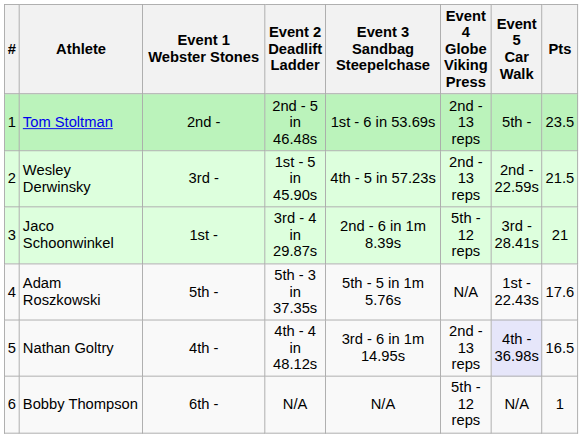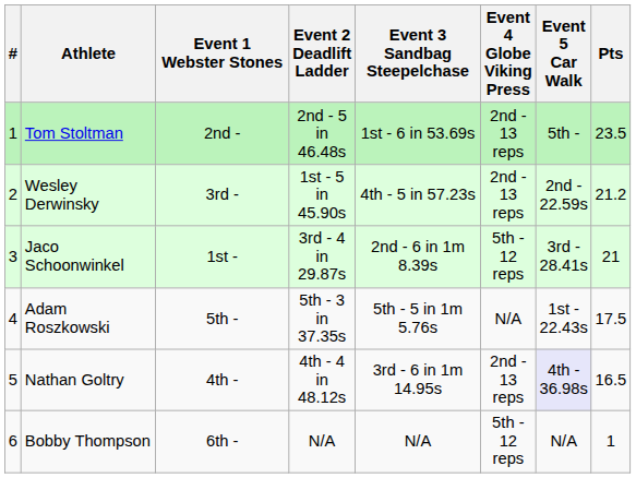 <table class="wikitable sortable" style="text-align:center;width: 100%;">
 <tr>
 <th>#</th>
 <th style=width:10em>Athlete</th>
 <th style=width:12.5em>Event 1<br>Webster Stones</th>
 <th>Event 2<br>Deadlift Ladder</th>
 <th style=width:8.5em>Event 3<br>Sandbag Steepelchase</th>
 <th>Event 4<br>Globe Viking Press</th>
 <th>Event 5<br>Car Walk</th>
 <th>Pts</th>
 </tr>
 <tr bgcolor=bbf3bb>
 <td align="center">1</td>
 <td align=left> <a href='#'>Tom Stoltman</a></td>
 <td>2nd - </td>
 <td>2nd - 5 in 46.48s</td>
 <td>1st - 6 in 53.69s</td>
 <td>2nd - 13 reps</td>
 <td>5th - </td>
 <td align="center">23.5</td>
 </tr>
 <tr bgcolor=ddffdd>
 <td align="center">2</td>
 <td align=left> Wesley Derwinsky</td>
 <td>3rd - </td>
 <td>1st - 5 in 45.90s</td>
 <td>4th - 5 in 57.23s</td>
 <td>2nd - 13 reps</td>
 <td>2nd - 22.59s</td>
-<td align="center">21.5</td>
+<td align="center">21.2</td>
 </tr>
 <tr bgcolor=ddffdd>
 <td align="center">3</td>
 <td align=left> Jaco Schoonwinkel</td>
 <td>1st - </td>
 <td>3rd - 4 in 29.87s</td>
 <td>2nd - 6 in 1m 8.39s</td>
 <td>5th - 12 reps</td>
 <td>3rd - 28.41s</td>
 <td align="center">21</td>
 </tr>
 <tr>
 <td align="center">4</td>
 <td align=left> Adam Roszkowski</td>
 <td>5th - </td>
 <td>5th - 3 in 37.35s</td>
 <td>5th - 5 in 1m 5.76s</td>
 <td>N/A</td>
 <td>1st - 22.43s</td>
-<td align="center">17.6</td>
+<td align="center">17.5</td>
 </tr>
 <tr>
 <td align="center">5</td>
 <td align=left> Nathan Goltry</td>
 <td>4th - </td>
 <td>4th - 4 in 48.12s</td>
 <td>3rd - 6 in 1m 14.95s</td>
 <td>2nd - 13 reps</td>
 <td style="background: lavender;">4th - 36.98s</td>
 <td align="center">16.5</td>
 </tr>
 <tr>
 <td>6</td>
 <td align=left> Bobby Thompson</td>
 <td>6th - </td>
 <td>N/A</td>
 <td>N/A</td>
 <td>5th - 12 reps</td>
 <td>N/A</td>
 <td>1</td>
 </tr>
 </table>
